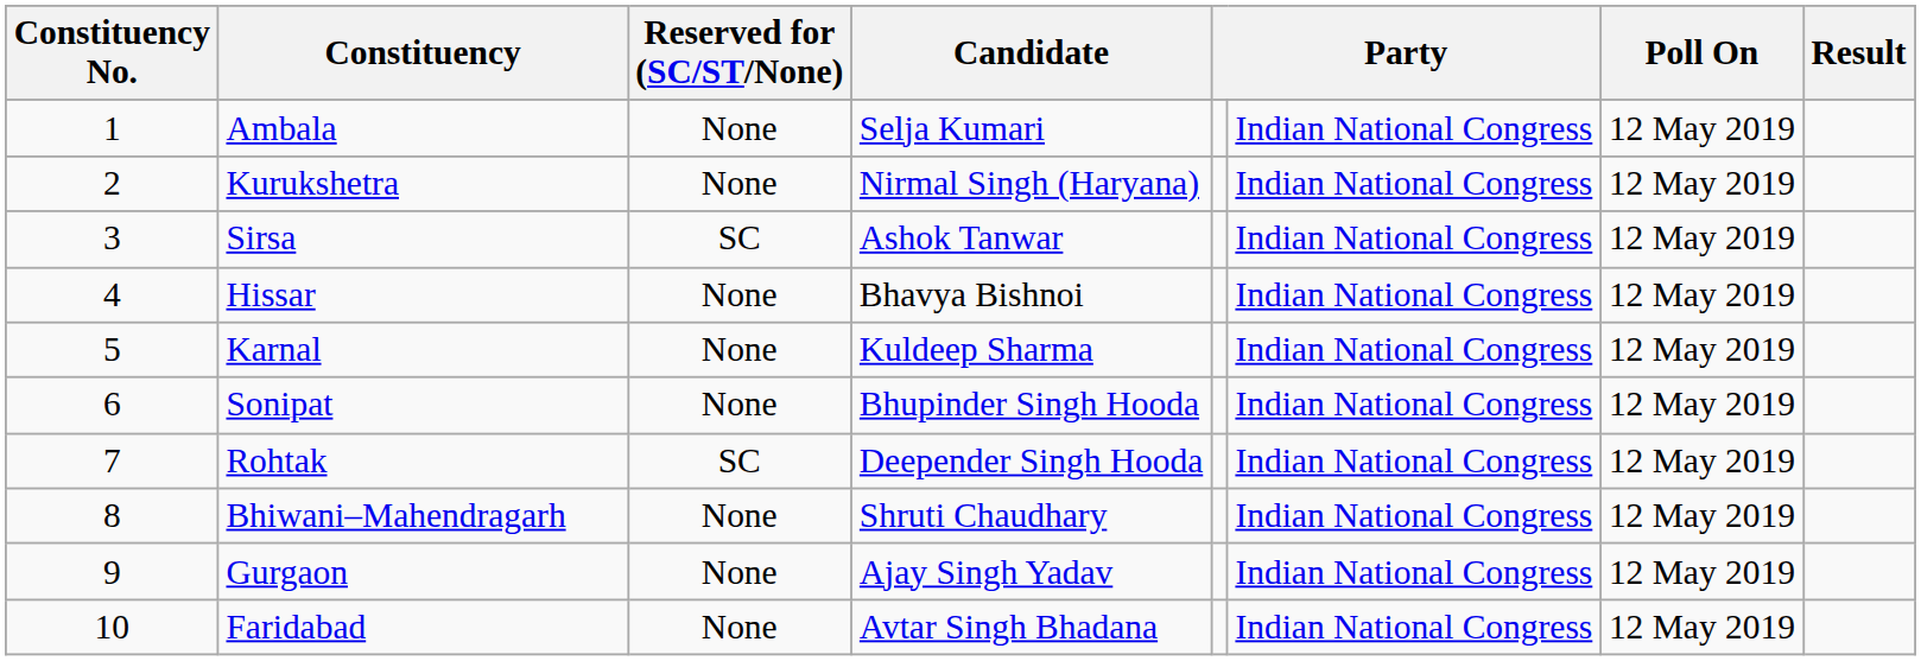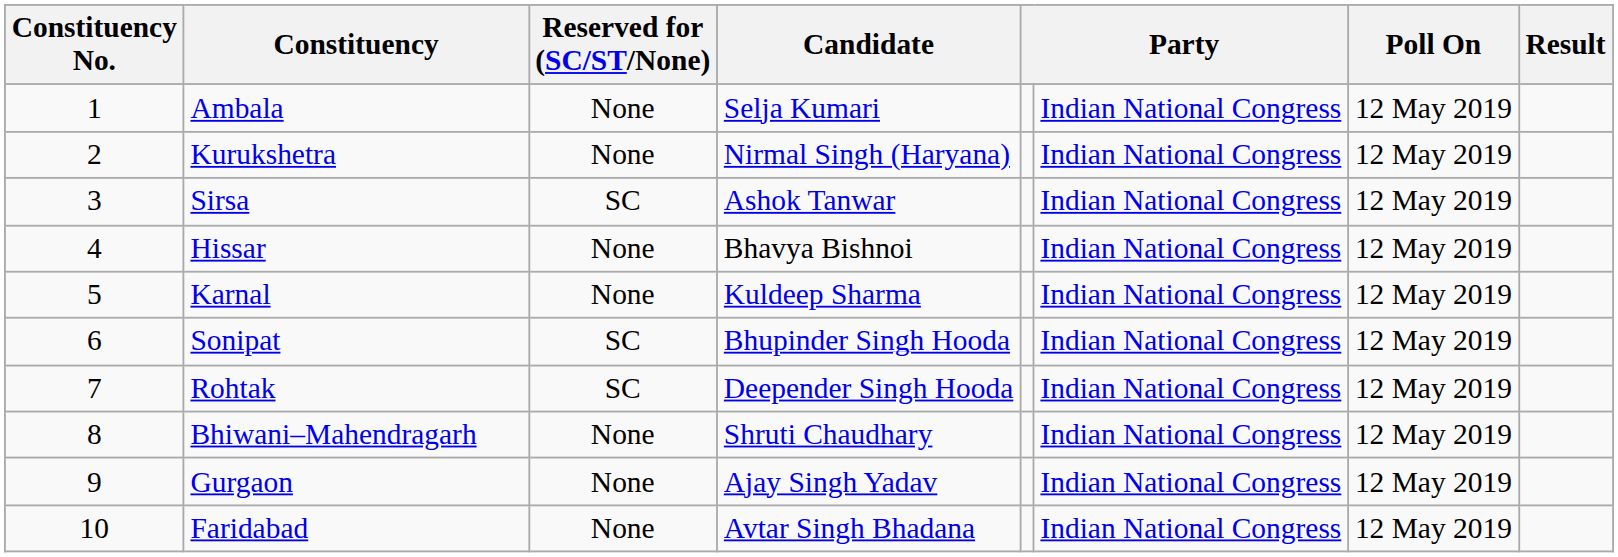 <table class="wikitable sortable">
 <tr>
 <th>Constituency <br> No.</th>
 <th style="width:180px;">Constituency</th>
 <th>Reserved for<br>(<a href='#'>SC/ST</a>/None)</th>
 <th>Candidate</th>
 <th colspan="2">Party</th>
 <th>Poll On</th>
 <th>Result</th>
 </tr>
 <tr>
 <td style="text-align:center;">1</td>
 <td><a href='#'>Ambala</a></td>
 <td style="text-align:center;">None</td>
 <td><a href='#'>Selja Kumari</a></td>
 <td bgcolor=></td>
 <td><a href='#'>Indian National Congress</a></td>
 <td style="text-align:center;">12 May 2019</td>
 <td></td>
 </tr>
 <tr>
 <td style="text-align:center;">2</td>
 <td><a href='#'>Kurukshetra</a></td>
 <td style="text-align:center;">None</td>
 <td><a href='#'>Nirmal Singh (Haryana)</a></td>
 <td bgcolor=></td>
 <td><a href='#'>Indian National Congress</a></td>
 <td style="text-align:center;">12 May 2019</td>
 <td></td>
 </tr>
 <tr>
 <td style="text-align:center;">3</td>
 <td><a href='#'>Sirsa</a></td>
 <td style="text-align:center;">SC</td>
 <td><a href='#'>Ashok Tanwar</a></td>
 <td bgcolor=></td>
 <td><a href='#'>Indian National Congress</a></td>
 <td style="text-align:center;">12 May 2019</td>
 <td></td>
 </tr>
 <tr>
 <td style="text-align:center;">4</td>
 <td><a href='#'>Hissar</a></td>
 <td style="text-align:center;">None</td>
 <td>Bhavya Bishnoi</td>
 <td bgcolor=></td>
 <td><a href='#'>Indian National Congress</a></td>
 <td style="text-align:center;">12 May 2019</td>
 <td></td>
 </tr>
 <tr>
 <td style="text-align:center;">5</td>
 <td><a href='#'>Karnal</a></td>
 <td style="text-align:center;">None</td>
 <td><a href='#'>Kuldeep Sharma</a></td>
 <td bgcolor=></td>
 <td><a href='#'>Indian National Congress</a></td>
 <td style="text-align:center;">12 May 2019</td>
 <td></td>
 </tr>
 <tr>
 <td style="text-align:center;">6</td>
 <td><a href='#'>Sonipat</a></td>
-<td style="text-align:center;">None</td>
+<td style="text-align:center;">SC</td>
 <td><a href='#'>Bhupinder Singh Hooda</a></td>
 <td bgcolor=></td>
 <td><a href='#'>Indian National Congress</a></td>
 <td style="text-align:center;">12 May 2019</td>
 <td></td>
 </tr>
 <tr>
 <td style="text-align:center;">7</td>
 <td><a href='#'>Rohtak</a></td>
 <td style="text-align:center;">SC</td>
 <td><a href='#'>Deepender Singh Hooda</a></td>
 <td bgcolor=></td>
 <td><a href='#'>Indian National Congress</a></td>
 <td style="text-align:center;">12 May 2019</td>
 <td></td>
 </tr>
 <tr>
 <td style="text-align:center;">8</td>
 <td><a href='#'>Bhiwani–Mahendragarh</a></td>
 <td style="text-align:center;">None</td>
 <td><a href='#'>Shruti Chaudhary</a></td>
 <td bgcolor=></td>
 <td><a href='#'>Indian National Congress</a></td>
 <td style="text-align:center;">12 May 2019</td>
 <td></td>
 </tr>
 <tr>
 <td style="text-align:center;">9</td>
 <td><a href='#'>Gurgaon</a></td>
 <td style="text-align:center;">None</td>
 <td><a href='#'>Ajay Singh Yadav</a></td>
 <td bgcolor=></td>
 <td><a href='#'>Indian National Congress</a></td>
 <td style="text-align:center;">12 May 2019</td>
 <td></td>
 </tr>
 <tr>
 <td style="text-align:center;">10</td>
 <td><a href='#'>Faridabad</a></td>
 <td style="text-align:center;">None</td>
 <td><a href='#'>Avtar Singh Bhadana</a></td>
 <td bgcolor=></td>
 <td><a href='#'>Indian National Congress</a></td>
 <td style="text-align:center;">12 May 2019</td>
 <td></td>
 </tr>
 </table>
